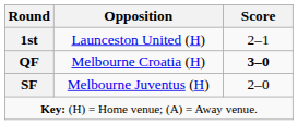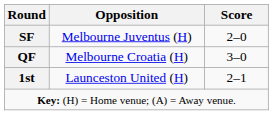 <table class="wikitable plainrowheaders" style="text-align:center">
 <tr>
 <th scope="col" style="width:25px">Round</th>
 <th scope="col" style="width:180px">Opposition</th>
 <th scope="col" style="width:70px">Score</th>
 </tr>
 <tr>
+<th scope=row style="text-align:center">SF</th>
+<td><a href='#'>Melbourne Juventus</a> (<a href='#'>H</a>)</td>
+<td>2–0</td>
+</tr>
+<tr>
+<th scope=row style="text-align:center">QF</th>
+<td><a href='#'>Melbourne Croatia</a> (<a href='#'>H</a>)</td>
+<td>3–0</td>
+</tr>
+<tr>
 <th scope=row style="text-align:center">1st</th>
 <td><a href='#'>Launceston United</a> (<a href='#'>H</a>)</td>
 <td>2–1</td>
 </tr>
 <tr>
-<th scope=row style="text-align:center">QF</th>
-<td><a href='#'>Melbourne Croatia</a> (<a href='#'>H</a>)</td>
-<td><strong>3–0</strong></td>
-</tr>
-<tr>
-<th scope=row style="text-align:center">SF</th>
-<td><a href='#'>Melbourne Juventus</a> (<a href='#'>H</a>)</td>
-<td>2–0</td>
-</tr>
-<tr>
 <td colspan="3"><small><strong>Key:</strong> (H) = Home venue; (A) = Away venue.</small></td>
 </tr>
 </table>
